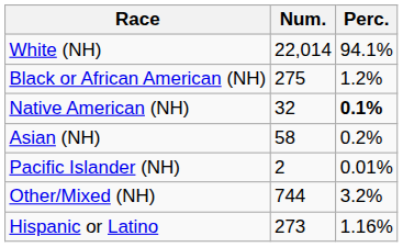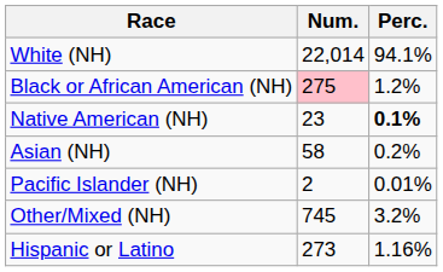 <table class="wikitable">
 <tr>
 <th>Race</th>
 <th>Num.</th>
 <th>Perc.</th>
 </tr>
 <tr>
 <td><a href='#'>White</a> (NH)</td>
 <td>22,014</td>
 <td>94.1%</td>
 </tr>
 <tr>
 <td><a href='#'>Black or African American</a> (NH)</td>
-<td>275</td>
+<td style="background: pink;">275</td>
 <td>1.2%</td>
 </tr>
 <tr>
 <td><a href='#'>Native American</a> (NH)</td>
-<td>32</td>
+<td>23</td>
 <td><strong>0.1%</strong></td>
 </tr>
 <tr>
 <td><a href='#'>Asian</a> (NH)</td>
 <td>58</td>
 <td>0.2%</td>
 </tr>
 <tr>
 <td><a href='#'>Pacific Islander</a> (NH)</td>
 <td>2</td>
 <td>0.01%</td>
 </tr>
 <tr>
 <td><a href='#'>Other/Mixed</a> (NH)</td>
-<td>744</td>
+<td>745</td>
 <td>3.2%</td>
 </tr>
 <tr>
 <td><a href='#'>Hispanic</a> or <a href='#'>Latino</a></td>
 <td>273</td>
 <td>1.16%</td>
 </tr>
 </table>
